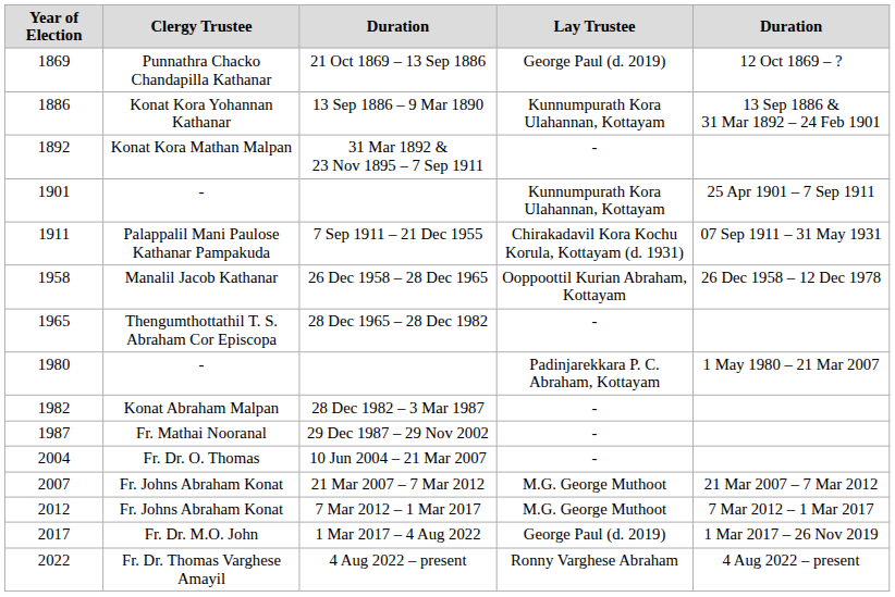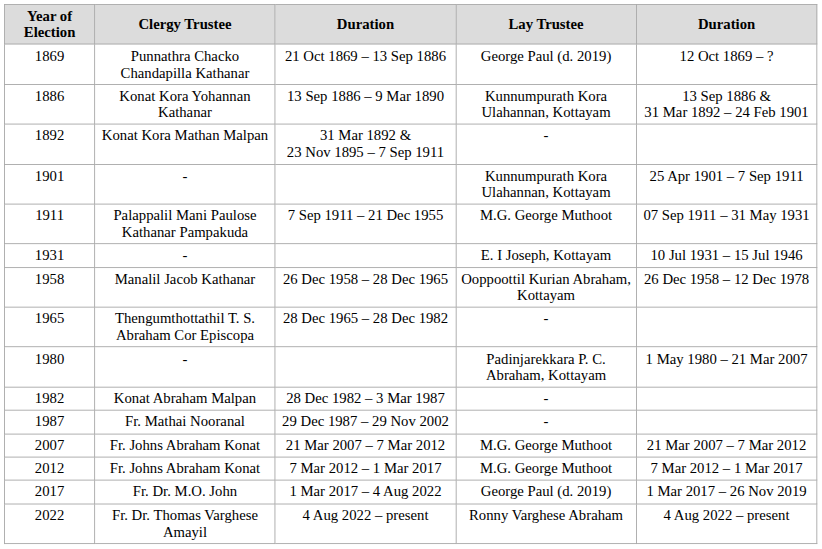 <table class="wikitable sortable" style="width: 100%;">
 <tr>
 <th style="background-color: #DCDCDC; width: 10%; color: #000000;">Year of Election</th>
 <th style="background-color: #DCDCDC; width: 20%; color: #000000;">Clergy Trustee</th>
 <th style="background-color: #DCDCDC; width: 20%; color: #000000;">Duration</th>
 <th style="background-color: #DCDCDC; width: 20%; color: #000000;">Lay Trustee</th>
 <th style="background-color: #DCDCDC; width: 20%; color: #000000;">Duration</th>
 </tr>
 <tr valign="top" style="background-color: #FFFFFF;">
 <td style="text-align: center;">1869</td>
 <td style="text-align: center;">Punnathra Chacko Chandapilla Kathanar</td>
 <td style="text-align: center;">21 Oct 1869 – 13 Sep 1886</td>
 <td style="text-align: center;">George Paul (d. 2019)</td>
 <td style="text-align: center;">12 Oct 1869 – ?</td>
 </tr>
 <tr valign="top" style="background-color: #FFFFFF;">
 <td style="text-align: center;">1886</td>
 <td style="text-align: center;">Konat Kora Yohannan Kathanar</td>
 <td style="text-align: center;">13 Sep 1886 – 9 Mar 1890</td>
 <td style="text-align: center;">Kunnumpurath Kora Ulahannan, Kottayam</td>
 <td style="text-align: center;">13 Sep 1886 & <br>31 Mar 1892 – 24 Feb 1901</td>
 </tr>
 <tr valign="top" style="background-color: #FFFFFF;">
 <td style="text-align: center;">1892</td>
 <td style="text-align: center;">Konat Kora Mathan Malpan</td>
 <td style="text-align: center;">31 Mar 1892 & <br>23 Nov 1895 – 7 Sep 1911</td>
 <td style="text-align: center;">-</td>
 <td style="text-align: center;"></td>
 </tr>
 <tr valign="top" style="background-color: #FFFFFF;">
 <td style="text-align: center;">1901</td>
 <td style="text-align: center;">-</td>
 <td style="text-align: center;"></td>
 <td style="text-align: center;">Kunnumpurath Kora Ulahannan, Kottayam</td>
 <td style="text-align: center;">25 Apr 1901 – 7 Sep 1911</td>
 </tr>
 <tr valign="top" style="background-color: #FFFFFF;">
 <td style="text-align: center;">1911</td>
 <td style="text-align: center;">Palappalil Mani Paulose Kathanar Pampakuda</td>
 <td style="text-align: center;">7 Sep 1911 – 21 Dec 1955</td>
-<td style="text-align: center;">Chirakadavil Kora Kochu Korula, Kottayam (d. 1931)</td>
+<td style="text-align: center;">M.G. George Muthoot</td>
 <td style="text-align: center;">07 Sep 1911 – 31 May 1931</td>
+</tr>
+<tr valign="top" style="background-color: #FFFFFF;">
+<td style="text-align: center;">1931</td>
+<td style="text-align: center;">-</td>
+<td style="text-align: center;"></td>
+<td style="text-align: center;">E. I Joseph, Kottayam</td>
+<td style="text-align: center;">10 Jul 1931 – 15 Jul 1946</td>
 </tr>
 <tr valign="top" style="background-color: #FFFFFF;">
 <td style="text-align: center;">1958</td>
 <td style="text-align: center;">Manalil Jacob Kathanar</td>
 <td style="text-align: center;">26 Dec 1958 – 28 Dec 1965</td>
 <td style="text-align: center;">Ooppoottil Kurian Abraham, Kottayam</td>
 <td style="text-align: center;">26 Dec 1958 – 12 Dec 1978</td>
 </tr>
 <tr valign="top" style="background-color: #FFFFFF;">
 <td style="text-align: center;">1965</td>
 <td style="text-align: center;">Thengumthottathil T. S. Abraham Cor Episcopa</td>
 <td style="text-align: center;">28 Dec 1965 – 28 Dec 1982</td>
 <td style="text-align: center;">-</td>
 <td style="text-align: center;"></td>
 </tr>
 <tr valign="top" style="background-color: #FFFFFF;">
 <td style="text-align: center;">1980</td>
 <td style="text-align: center;">-</td>
 <td style="text-align: center;"></td>
 <td style="text-align: center;">Padinjarekkara P. C. Abraham, Kottayam</td>
 <td style="text-align: center;">1 May 1980 – 21 Mar 2007</td>
 </tr>
 <tr valign="top" style="background-color: #FFFFFF;">
 <td style="text-align: center;">1982</td>
 <td style="text-align: center;">Konat Abraham Malpan</td>
 <td style="text-align: center;">28 Dec 1982 – 3 Mar 1987</td>
 <td style="text-align: center;">-</td>
 <td style="text-align: center;"></td>
 </tr>
 <tr valign="top" style="background-color: #FFFFFF;">
 <td style="text-align: center;">1987</td>
 <td style="text-align: center;">Fr. Mathai Nooranal</td>
 <td style="text-align: center;">29 Dec 1987 – 29 Nov 2002</td>
 <td style="text-align: center;">-</td>
 <td style="text-align: center;"></td>
 </tr>
 <tr valign="top" style="background-color: #FFFFFF;">
-<td style="text-align: center;">2004</td>
-<td style="text-align: center;">Fr. Dr. O. Thomas</td>
-<td style="text-align: center;">10 Jun 2004 – 21 Mar 2007</td>
-<td style="text-align: center;">-</td>
-<td style="text-align: center;"></td>
-</tr>
-<tr valign="top" style="background-color: #FFFFFF;">
 <td style="text-align: center;">2007</td>
 <td style="text-align: center;">Fr. Johns Abraham Konat</td>
 <td style="text-align: center;">21 Mar 2007 – 7 Mar 2012</td>
 <td style="text-align: center;">M.G. George Muthoot</td>
 <td style="text-align: center;">21 Mar 2007 – 7 Mar 2012</td>
 </tr>
 <tr valign="top" style="background-color: #FFFFFF;">
 <td style="text-align: center;">2012</td>
 <td style="text-align: center;">Fr. Johns Abraham Konat</td>
 <td style="text-align: center;">7 Mar 2012 – 1 Mar 2017</td>
 <td style="text-align: center;">M.G. George Muthoot</td>
 <td style="text-align: center;">7 Mar 2012 – 1 Mar 2017</td>
 </tr>
 <tr valign="top" style="background-color: #FFFFFF;">
 <td style="text-align: center;">2017</td>
 <td style="text-align: center;">Fr. Dr. M.O. John</td>
 <td style="text-align: center;">1 Mar 2017 – 4 Aug 2022</td>
 <td style="text-align: center;">George Paul (d. 2019)</td>
 <td style="text-align: center;">1 Mar 2017 – 26 Nov 2019</td>
 </tr>
 <tr valign="top" style="background-color: #FFFFFF;">
 <td style="text-align: center;">2022</td>
 <td style="text-align: center;">Fr. Dr. Thomas Varghese Amayil</td>
 <td style="text-align: center;">4 Aug 2022 – present</td>
 <td style="text-align: center;">Ronny Varghese Abraham</td>
 <td style="text-align: center;">4 Aug 2022 – present</td>
 </tr>
 </table>
